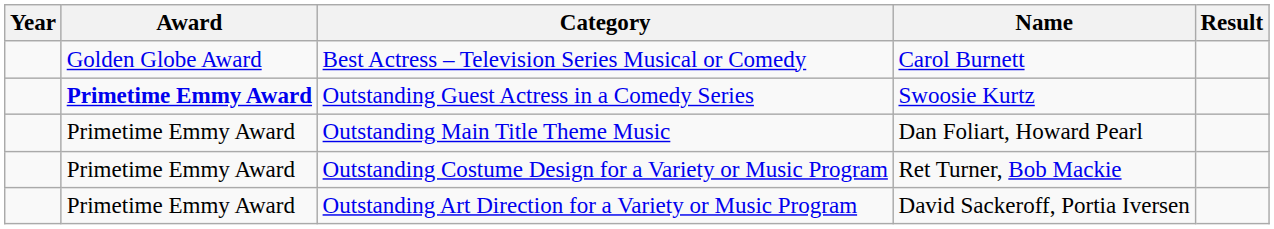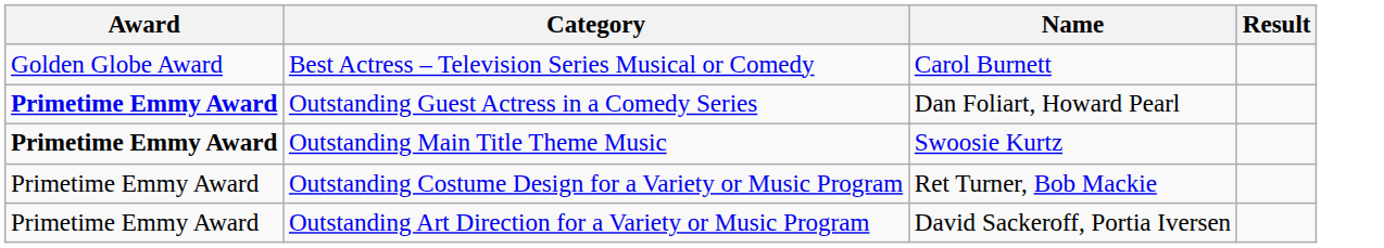 <table class="wikitable sortable plainrowheaders">
 <tr>
-<th scope="col">Year</th>
 <th scope="col">Award</th>
 <th scope="col">Category</th>
 <th scope="col">Name</th>
 <th scope="col">Result</th>
 </tr>
 <tr>
-<td></td>
 <td><a href='#'>Golden Globe Award</a></td>
 <td><a href='#'>Best Actress – Television Series Musical or Comedy</a></td>
 <td><a href='#'>Carol Burnett</a></td>
 <td></td>
 </tr>
 <tr>
-<td></td>
 <td><strong><a href='#'>Primetime Emmy Award</a></strong></td>
 <td><a href='#'>Outstanding Guest Actress in a Comedy Series</a></td>
+<td>Dan Foliart, Howard Pearl</td>
+<td></td>
+</tr>
+<tr>
+<td><strong>Primetime Emmy Award</strong></td>
+<td><a href='#'>Outstanding Main Title Theme Music</a></td>
 <td><a href='#'>Swoosie Kurtz</a></td>
 <td></td>
 </tr>
 <tr>
-<td></td>
-<td>Primetime Emmy Award</td>
-<td><a href='#'>Outstanding Main Title Theme Music</a></td>
-<td>Dan Foliart, Howard Pearl</td>
-<td></td>
-</tr>
-<tr>
-<td></td>
 <td>Primetime Emmy Award</td>
 <td><a href='#'>Outstanding Costume Design for a Variety or Music Program</a></td>
 <td>Ret Turner, <a href='#'>Bob Mackie</a></td>
 <td></td>
 </tr>
 <tr>
-<td></td>
 <td>Primetime Emmy Award</td>
 <td><a href='#'>Outstanding Art Direction for a Variety or Music Program</a></td>
 <td>David Sackeroff, Portia Iversen</td>
 <td></td>
 </tr>
 </table>
